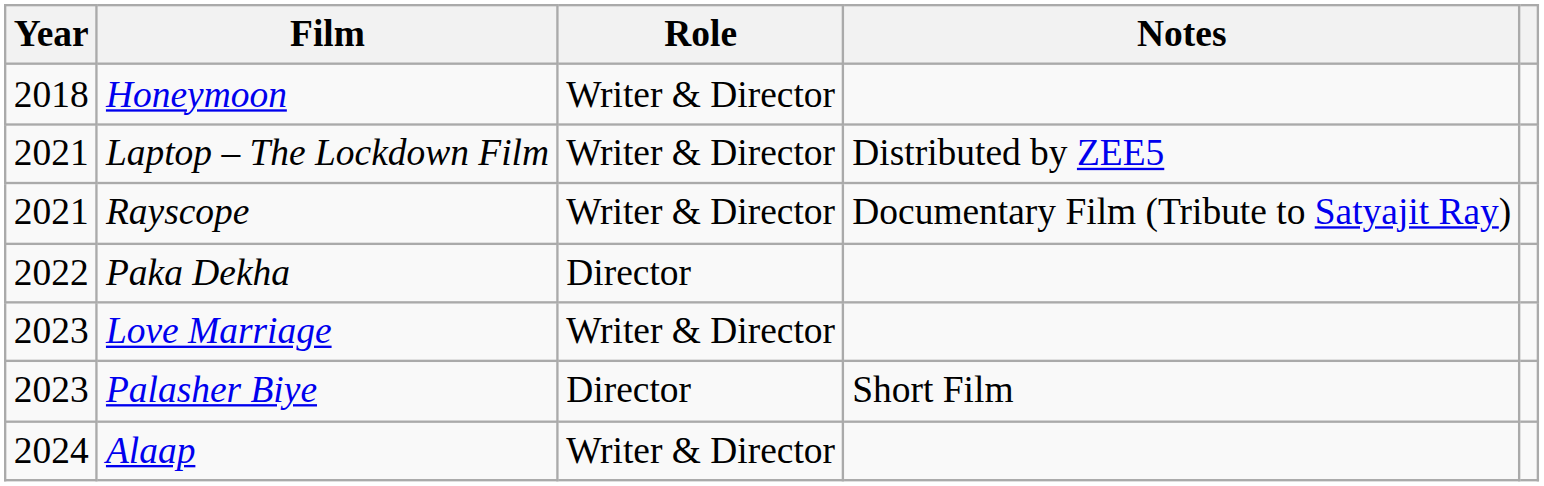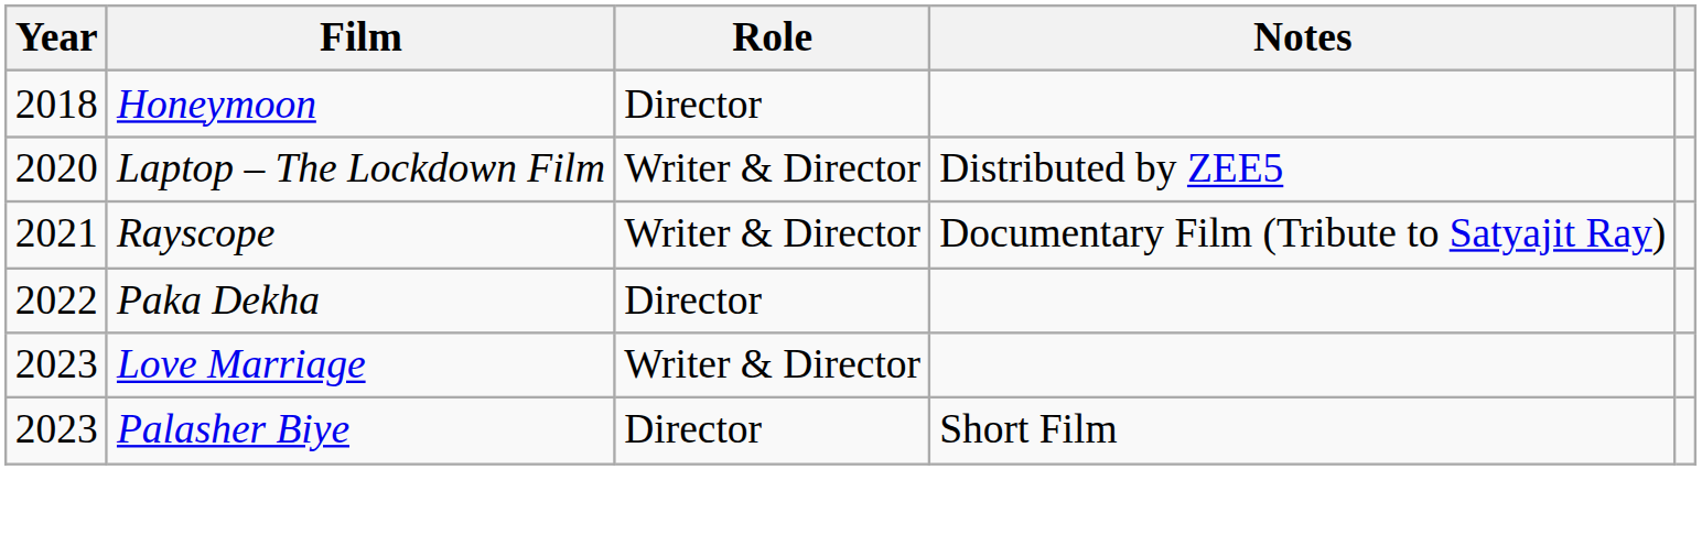 <table class="wikitable sortable">
 <tr>
 <th>Year</th>
 <th>Film</th>
 <th>Role</th>
 <th>Notes</th>
 <th></th>
 </tr>
 <tr>
 <td>2018</td>
 <td><a href='#'><em>Honeymoon</em></a></td>
-<td>Writer & Director</td>
+<td>Director</td>
 <td></td>
 <td></td>
 </tr>
 <tr>
-<td>2021</td>
+<td>2020</td>
 <td><em>Laptop – The Lockdown Film</em></td>
 <td>Writer & Director</td>
 <td>Distributed by <a href='#'>ZEE5</a></td>
 <td></td>
 </tr>
 <tr>
 <td>2021</td>
 <td><em>Rayscope</em></td>
 <td>Writer & Director</td>
 <td>Documentary Film (Tribute to <a href='#'>Satyajit Ray</a>)</td>
 <td></td>
 </tr>
 <tr>
 <td>2022</td>
 <td><em>Paka Dekha</em></td>
 <td>Director</td>
 <td></td>
 <td></td>
 </tr>
 <tr>
 <td>2023</td>
 <td><a href='#'><em>Love Marriage</em></a></td>
 <td>Writer & Director</td>
 <td></td>
 <td></td>
 </tr>
 <tr>
 <td>2023</td>
 <td><em><a href='#'>Palasher Biye</a></em></td>
 <td>Director</td>
 <td>Short Film</td>
 <td></td>
 </tr>
-<tr>
-<td>2024</td>
-<td><a href='#'><em>Alaap</em></a></td>
-<td>Writer & Director</td>
-<td></td>
-<td></td>
-</tr>
 </table>
